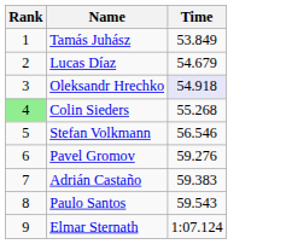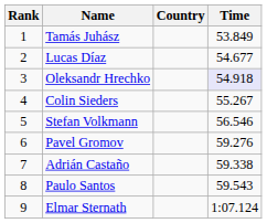 <table class="wikitable" style="text-align:center">
 <tr>
 <th>Rank</th>
 <th>Name</th>
+<th>Country</th>
 <th>Time</th>
 </tr>
 <tr>
 <td>1</td>
 <td align="left"><a href='#'>Tamás Juhász</a></td>
+<td align="left"></td>
 <td>53.849</td>
 </tr>
 <tr>
 <td>2</td>
 <td align="left"><a href='#'>Lucas Díaz</a></td>
-<td>54.679</td>
+<td align="left"></td>
+<td>54.677</td>
 </tr>
 <tr>
 <td>3</td>
 <td align="left"><a href='#'>Oleksandr Hrechko</a></td>
+<td align="left"></td>
 <td style="background: lavender;">54.918</td>
 </tr>
 <tr>
-<td style="background: lightgreen;">4</td>
+<td>4</td>
 <td align="left"><a href='#'>Colin Sieders</a></td>
-<td>55.268</td>
+<td align="left"></td>
+<td>55.267</td>
 </tr>
 <tr>
 <td>5</td>
 <td align="left"><a href='#'>Stefan Volkmann</a></td>
+<td align="left"></td>
 <td>56.546</td>
 </tr>
 <tr>
 <td>6</td>
 <td align="left"><a href='#'>Pavel Gromov</a></td>
+<td align="left"></td>
 <td>59.276</td>
 </tr>
 <tr>
 <td>7</td>
 <td align="left"><a href='#'>Adrián Castaño</a></td>
-<td>59.383</td>
+<td align="left"></td>
+<td>59.338</td>
 </tr>
 <tr>
 <td>8</td>
 <td align="left"><a href='#'>Paulo Santos</a></td>
+<td align="left"></td>
 <td>59.543</td>
 </tr>
 <tr>
 <td>9</td>
 <td align="left"><a href='#'>Elmar Sternath</a></td>
+<td align="left"></td>
 <td>1:07.124</td>
 </tr>
 </table>
